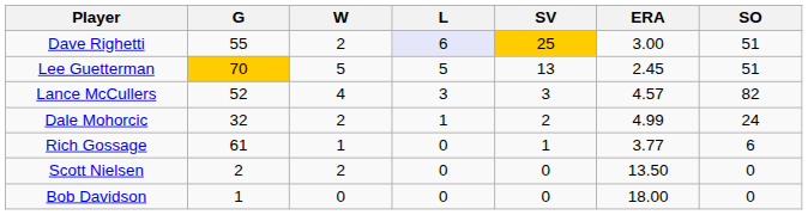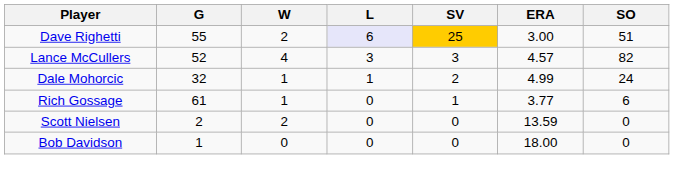 <table class="wikitable sortable">
 <tr>
 <th bgcolor="#DDDDFF" width="16%">Player</th>
 <th bgcolor="#DDDDFF" width="9%">G</th>
 <th bgcolor="#DDDDFF" width="9%">W</th>
 <th bgcolor="#DDDDFF" width="9%">L</th>
 <th bgcolor="#DDDDFF" width="9%">SV</th>
 <th bgcolor="#DDDDFF" width="9%">ERA</th>
 <th bgcolor="#DDDDFF" width="9%">SO</th>
 </tr>
 <tr align="center">
 <td><a href='#'>Dave Righetti</a></td>
 <td>55</td>
 <td>2</td>
 <td style="background: lavender;">6</td>
 <td bgcolor="FFCC00">25</td>
 <td>3.00</td>
 <td>51</td>
 </tr>
 <tr align=center>
-<td><a href='#'>Lee Guetterman</a></td>
-<td bgcolor="FFCC00">70</td>
-<td>5</td>
-<td>5</td>
-<td>13</td>
-<td>2.45</td>
-<td>51</td>
-</tr>
-<tr align=center>
 <td><a href='#'>Lance McCullers</a></td>
 <td>52</td>
 <td>4</td>
 <td>3</td>
 <td>3</td>
 <td>4.57</td>
 <td>82</td>
 </tr>
 <tr align="center">
 <td><a href='#'>Dale Mohorcic</a></td>
 <td>32</td>
-<td>2</td>
+<td>1</td>
 <td>1</td>
 <td>2</td>
 <td>4.99</td>
 <td>24</td>
 </tr>
 <tr align=center>
 <td><a href='#'>Rich Gossage</a></td>
 <td>61</td>
 <td>1</td>
 <td>0</td>
 <td>1</td>
 <td>3.77</td>
 <td>6</td>
 </tr>
 <tr align=center>
 <td><a href='#'>Scott Nielsen</a></td>
 <td>2</td>
 <td>2</td>
 <td>0</td>
 <td>0</td>
-<td>13.50</td>
+<td>13.59</td>
 <td>0</td>
 </tr>
 <tr align=center>
 <td><a href='#'>Bob Davidson</a></td>
 <td>1</td>
 <td>0</td>
 <td>0</td>
 <td>0</td>
 <td>18.00</td>
 <td>0</td>
 </tr>
 </table>
